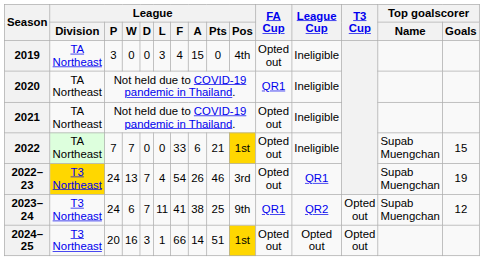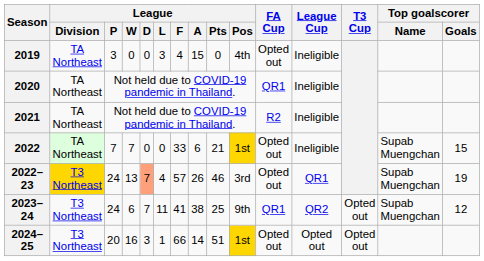 <table class="wikitable" style="text-align: center">
 <tr>
 <th rowspan=2>Season</th>
 <th colspan=9>League</th>
 <th rowspan=2><a href='#'>FA Cup</a></th>
 <th rowspan=2><a href='#'>League Cup</a></th>
 <th rowspan=2><a href='#'>T3 Cup</a></th>
 <th colspan=2>Top goalscorer</th>
 </tr>
 <tr>
 <th>Division</th>
 <th>P</th>
 <th>W</th>
 <th>D</th>
 <th>L</th>
 <th>F</th>
 <th>A</th>
 <th>Pts</th>
 <th>Pos</th>
 <th>Name</th>
 <th>Goals</th>
 </tr>
 <tr>
 <th>2019</th>
 <td><a href='#'>TA Northeast</a></td>
 <td>3</td>
 <td>0</td>
 <td>0</td>
 <td>3</td>
 <td>4</td>
 <td>15</td>
 <td>0</td>
 <td>4th</td>
 <td>Opted out</td>
 <td>Ineligible</td>
 <th rowspan="5"></th>
 <td></td>
 <td></td>
 </tr>
 <tr>
 <th>2020</th>
 <td>TA Northeast</td>
 <td colspan="8">Not held due to <a href='#'>COVID-19 pandemic in Thailand</a>.</td>
 <td><a href='#'>QR1</a></td>
 <td>Ineligible</td>
 <td></td>
 <td></td>
 </tr>
 <tr>
 <th>2021</th>
 <td>TA Northeast</td>
 <td colspan="8">Not held due to <a href='#'>COVID-19 pandemic in Thailand</a>.</td>
-<td>Opted out</td>
+<td><a href='#'>R2</a></td>
 <td>Ineligible</td>
 <td></td>
 <td></td>
 </tr>
 <tr>
 <th>2022</th>
 <td bgcolor="#DDFFDD">TA Northeast</td>
 <td>7</td>
 <td>7</td>
 <td>0</td>
 <td>0</td>
 <td>33</td>
 <td>6</td>
 <td>21</td>
 <td bgcolor=gold>1st</td>
 <td>Opted out</td>
 <td>Ineligible</td>
 <td align="left"> Supab Muengchan</td>
 <td>15</td>
 </tr>
 <tr>
 <th>2022–23</th>
 <td style="background: gold;"><a href='#'>T3 Northeast</a></td>
 <td>24</td>
 <td>13</td>
-<td>7</td>
+<td style="background: lightsalmon;">7</td>
 <td>4</td>
-<td>54</td>
+<td>57</td>
 <td>26</td>
 <td>46</td>
 <td>3rd</td>
 <td>Opted out</td>
 <td><a href='#'>QR1</a></td>
 <td align="left"> Supab Muengchan</td>
 <td>19</td>
 </tr>
 <tr>
 <th>2023–24</th>
 <td><a href='#'>T3 Northeast</a></td>
 <td>24</td>
 <td>6</td>
 <td>7</td>
 <td>11</td>
 <td>41</td>
 <td>38</td>
 <td>25</td>
 <td>9th</td>
 <td><a href='#'>QR1</a></td>
 <td><a href='#'>QR2</a></td>
 <td>Opted out</td>
 <td align="left"> Supab Muengchan</td>
 <td>12</td>
 </tr>
 <tr>
 <th>2024–25</th>
 <td><a href='#'>T3 Northeast</a></td>
 <td>20</td>
 <td>16</td>
 <td>3</td>
 <td>1</td>
 <td>66</td>
 <td>14</td>
 <td>51</td>
 <td bgcolor=gold>1st</td>
 <td>Opted out</td>
 <td>Opted out</td>
 <td>Opted out</td>
 <td align="left"></td>
 <td></td>
 </tr>
 </table>
